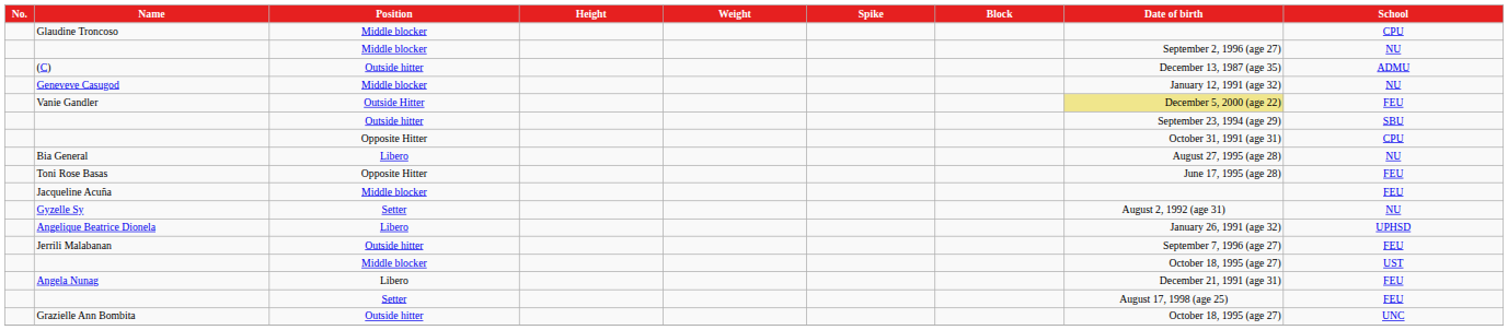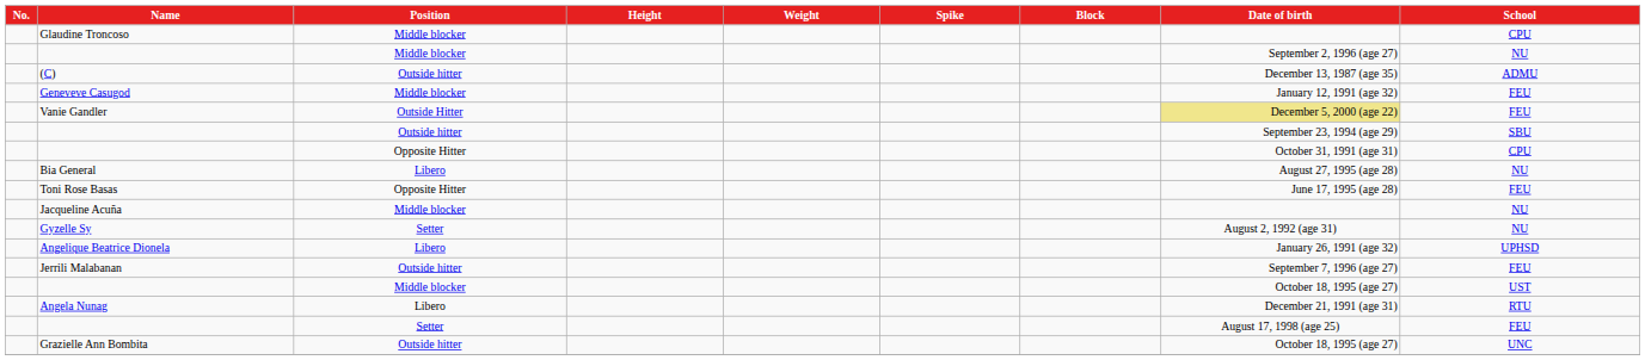 <table class="wikitable sortable" style="font-size:88%; text-align:center; width:100%;">
 <tr>
 <th style="width:1em; background:#E62020; color:white;">No.</th>
 <th style="width:15em; background:#E62020; color:white;">Name</th>
 <th style="width:16em; background:#E62020; color:white;">Position</th>
 <th style="width:9em; background:#E62020; color:white;">Height</th>
 <th style="width:9em; background:#E62020; color:white;">Weight</th>
 <th style="width:8em; background:#E62020; color:white;">Spike</th>
 <th style="width:8em; background:#E62020; color:white;">Block</th>
 <th style="width:14em; background:#E62020; color:white;">Date of birth</th>
 <th style="width:14em; background:#E62020; color:white;">School</th>
 </tr>
 <tr>
 <td></td>
 <td align=left> Glaudine Troncoso</td>
 <td><a href='#'>Middle blocker</a></td>
 <td></td>
 <td></td>
 <td></td>
 <td></td>
 <td></td>
 <td><a href='#'>CPU</a></td>
 </tr>
 <tr>
 <td></td>
 <td align=left> </td>
 <td><a href='#'>Middle blocker</a></td>
 <td></td>
 <td></td>
 <td></td>
 <td></td>
 <td align=right>September 2, 1996 (age 27)</td>
 <td><a href='#'>NU</a></td>
 </tr>
 <tr>
 <td></td>
 <td align=left>  (<a href='#'>C</a>)</td>
 <td><a href='#'>Outside hitter</a></td>
 <td></td>
 <td></td>
 <td></td>
 <td></td>
 <td align=right>December 13, 1987 (age 35)</td>
 <td><a href='#'>ADMU</a></td>
 </tr>
 <tr align=center>
 <td></td>
 <td align=left> <a href='#'>Geneveve Casugod</a></td>
 <td><a href='#'>Middle blocker</a></td>
 <td></td>
 <td></td>
 <td></td>
 <td></td>
 <td align=right>January 12, 1991 (age 32)</td>
-<td><a href='#'>NU</a></td>
+<td align=center><a href='#'>FEU</a></td>
 </tr>
 <tr>
 <td></td>
 <td align=left> Vanie Gandler</td>
 <td><a href='#'>Outside Hitter</a></td>
 <td></td>
 <td></td>
 <td></td>
 <td></td>
 <td align=right style="background: khaki;">December 5, 2000 (age 22)</td>
 <td><a href='#'>FEU</a></td>
 </tr>
 <tr>
 <td></td>
 <td align=left> </td>
 <td><a href='#'>Outside hitter</a></td>
 <td></td>
 <td></td>
 <td></td>
 <td></td>
 <td align=right>September 23, 1994 (age 29)</td>
 <td><a href='#'>SBU</a></td>
 </tr>
 <tr>
 <td></td>
 <td style="text-align: left"> </td>
 <td>Opposite Hitter</td>
 <td></td>
 <td></td>
 <td></td>
 <td></td>
 <td align=right>October 31, 1991 (age 31)</td>
 <td><a href='#'>CPU</a></td>
 </tr>
 <tr>
 <td></td>
 <td align=left> Bia General</td>
 <td><a href='#'>Libero</a></td>
 <td></td>
 <td></td>
 <td></td>
 <td></td>
 <td align=right>August 27, 1995 (age 28)</td>
 <td><a href='#'>NU</a></td>
 </tr>
 <tr>
 <td></td>
 <td align=left> Toni Rose Basas</td>
 <td>Opposite Hitter</td>
 <td></td>
 <td></td>
 <td></td>
 <td></td>
 <td align=right>June 17, 1995 (age 28)</td>
 <td><a href='#'>FEU</a></td>
 </tr>
 <tr>
 <td></td>
 <td align=left> Jacqueline Acuña</td>
 <td><a href='#'>Middle blocker</a></td>
 <td></td>
 <td></td>
 <td></td>
 <td></td>
 <td></td>
-<td align=center><a href='#'>FEU</a></td>
+<td><a href='#'>NU</a></td>
 </tr>
 <tr>
 <td></td>
 <td align=left> <a href='#'>Gyzelle Sy</a></td>
 <td><a href='#'>Setter</a></td>
 <td></td>
 <td></td>
 <td></td>
 <td></td>
 <td>August 2, 1992 (age 31)</td>
 <td><a href='#'>NU</a></td>
 </tr>
 <tr>
 <td></td>
 <td align=left> <a href='#'>Angelique Beatrice Dionela</a></td>
 <td><a href='#'>Libero</a></td>
 <td></td>
 <td></td>
 <td></td>
 <td></td>
 <td align=right>January 26, 1991 (age 32)</td>
 <td><a href='#'>UPHSD</a></td>
 </tr>
 <tr>
 <td></td>
 <td align=left> Jerrili Malabanan</td>
 <td><a href='#'>Outside hitter</a></td>
 <td></td>
 <td></td>
 <td></td>
 <td></td>
 <td align=right>September 7, 1996 (age 27)</td>
 <td><a href='#'>FEU</a></td>
 </tr>
 <tr>
 <td></td>
 <td align=left> </td>
 <td><a href='#'>Middle blocker</a></td>
 <td></td>
 <td></td>
 <td></td>
 <td></td>
 <td align=right>October 18, 1995 (age 27)</td>
 <td><a href='#'>UST</a></td>
 </tr>
 <tr>
 <td></td>
 <td style="text-align: left"> <a href='#'>Angela Nunag</a></td>
 <td>Libero</td>
 <td></td>
 <td></td>
 <td></td>
 <td></td>
 <td align=right>December 21, 1991 (age 31)</td>
-<td><a href='#'>FEU</a></td>
+<td><a href='#'>RTU</a></td>
 </tr>
 <tr>
 <td></td>
 <td align=left> </td>
 <td><a href='#'>Setter</a></td>
 <td></td>
 <td></td>
 <td></td>
 <td></td>
 <td>August 17, 1998 (age 25)</td>
 <td><a href='#'>FEU</a></td>
 </tr>
 <tr>
 <td></td>
 <td align=left> Grazielle Ann Bombita</td>
 <td><a href='#'>Outside hitter</a></td>
 <td></td>
 <td></td>
 <td></td>
 <td></td>
 <td align=right>October 18, 1995 (age 27)</td>
 <td><a href='#'>UNC</a></td>
 </tr>
 <tr>
 </tr>
 </table>
